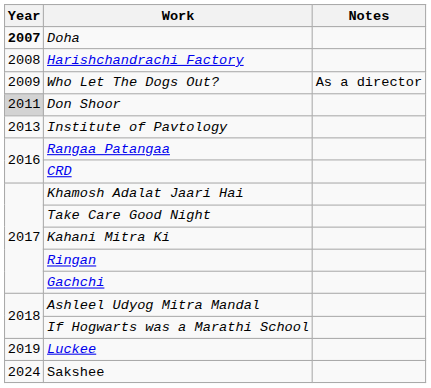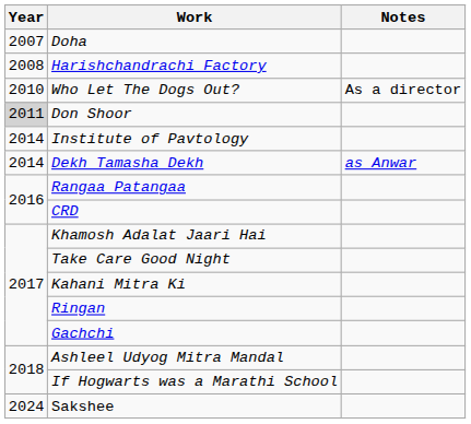 <table class="wikitable sortable">
 <tr>
 <th>Year</th>
 <th>Work</th>
 <th>Notes</th>
 </tr>
 <tr>
-<td><strong>2007</strong></td>
+<td>2007</td>
 <td><em>Doha</em></td>
 <td></td>
 </tr>
 <tr>
 <td>2008</td>
 <td><em><a href='#'>Harishchandrachi Factory</a> </em></td>
 <td></td>
 </tr>
 <tr>
-<td>2009</td>
+<td>2010</td>
 <td><em>Who Let The Dogs Out?</em></td>
 <td>As a director</td>
 </tr>
 <tr>
 <td style="background: lightgrey;">2011</td>
 <td><em>Don Shoor</em></td>
 <td></td>
 </tr>
 <tr>
-<td>2013</td>
+<td>2014</td>
 <td><em>Institute of Pavtology</em></td>
 <td></td>
+</tr>
+<tr>
+<td>2014</td>
+<td><em><a href='#'>Dekh Tamasha Dekh</a></em></td>
+<td><em><a href='#'>as Anwar</a></em></td>
 </tr>
 <tr>
 <td rowspan="2">2016</td>
 <td><em><a href='#'>Rangaa Patangaa</a></em></td>
 <td></td>
 </tr>
 <tr>
 <td><em><a href='#'>CRD</a></em></td>
 <td></td>
 </tr>
 <tr>
 <td rowspan="5">2017</td>
 <td><em>Khamosh Adalat Jaari Hai </em></td>
 <td></td>
 </tr>
 <tr>
 <td><em>Take Care Good Night</em></td>
 <td></td>
 </tr>
 <tr>
 <td><em>Kahani Mitra Ki</em></td>
 <td></td>
 </tr>
 <tr>
 <td><em><a href='#'>Ringan</a></em></td>
 <td></td>
 </tr>
 <tr>
 <td><em><a href='#'>Gachchi</a></em></td>
 <td></td>
 </tr>
 <tr>
 <td rowspan="2">2018</td>
 <td><em>Ashleel Udyog Mitra Mandal</em></td>
 <td></td>
 </tr>
 <tr>
 <td><em>If Hogwarts was a Marathi School</em></td>
 <td></td>
 </tr>
 <tr>
-<td>2019</td>
-<td><em><a href='#'>Luckee</a></em></td>
-<td></td>
-</tr>
-<tr>
 <td>2024</td>
 <td>Sakshee</td>
 <td></td>
 </tr>
 </table>
